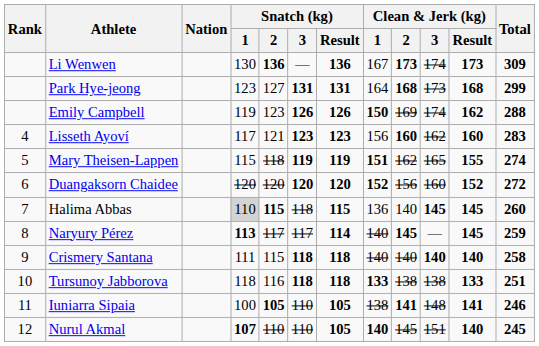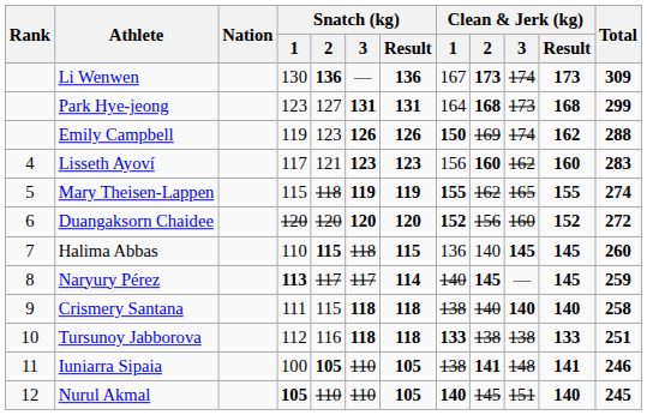 <table class="sortable wikitable" style="text-align:center; font-size:95%">
 <tr>
 <th rowspan="2">Rank</th>
 <th rowspan="2">Athlete</th>
 <th rowspan="2">Nation</th>
 <th colspan="4">Snatch (kg)</th>
 <th colspan="4">Clean & Jerk (kg)</th>
 <th rowspan="2">Total</th>
 </tr>
 <tr>
 <th>1</th>
 <th>2</th>
 <th>3</th>
 <th>Result</th>
 <th>1</th>
 <th>2</th>
 <th>3</th>
 <th>Result</th>
 </tr>
 <tr>
 <td></td>
 <td align="left"><a href='#'>Li Wenwen</a></td>
 <td align="left"></td>
 <td>130</td>
 <td><strong>136</strong></td>
 <td>—</td>
 <td><strong>136</strong></td>
 <td>167</td>
 <td><strong>173</strong></td>
 <td><s>174</s></td>
 <td><strong>173</strong></td>
 <td><strong>309</strong></td>
 </tr>
 <tr>
 <td></td>
 <td align="left"><a href='#'>Park Hye-jeong</a></td>
 <td align="left"></td>
 <td>123</td>
 <td>127</td>
 <td><strong>131</strong></td>
 <td><strong>131</strong></td>
 <td>164</td>
 <td><strong>168</strong></td>
 <td><s>173</s></td>
 <td><strong>168</strong></td>
 <td><strong>299</strong></td>
 </tr>
 <tr>
 <td></td>
 <td align="left"><a href='#'>Emily Campbell</a></td>
 <td align="left"></td>
 <td>119</td>
 <td>123</td>
 <td><strong>126</strong></td>
 <td><strong>126</strong></td>
 <td><strong>150</strong></td>
 <td><s>169</s></td>
 <td><s>174</s></td>
 <td><strong>162</strong></td>
 <td><strong>288</strong></td>
 </tr>
 <tr>
 <td>4</td>
 <td align="left"><a href='#'>Lisseth Ayoví</a></td>
 <td align="left"></td>
 <td>117</td>
 <td>121</td>
 <td><strong>123</strong></td>
 <td><strong>123</strong></td>
 <td>156</td>
 <td><strong>160</strong></td>
 <td><s>162</s></td>
 <td><strong>160</strong></td>
 <td><strong>283</strong></td>
 </tr>
 <tr>
 <td>5</td>
 <td align="left"><a href='#'>Mary Theisen-Lappen</a></td>
 <td align="left"></td>
 <td>115</td>
 <td><s>118</s></td>
 <td><strong>119</strong></td>
 <td><strong>119</strong></td>
-<td><strong>151</strong></td>
+<td><strong>155</strong></td>
 <td><s>162</s></td>
 <td><s>165</s></td>
 <td><strong>155</strong></td>
 <td><strong>274</strong></td>
 </tr>
 <tr>
 <td>6</td>
 <td align="left"><a href='#'>Duangaksorn Chaidee</a></td>
 <td align="left"></td>
 <td><s>120</s></td>
 <td><s>120</s></td>
 <td><strong>120</strong></td>
 <td><strong>120</strong></td>
 <td><strong>152</strong></td>
 <td><s>156</s></td>
 <td><s>160</s></td>
 <td><strong>152</strong></td>
 <td><strong>272</strong></td>
 </tr>
 <tr>
 <td>7</td>
 <td align="left">Halima Abbas</td>
 <td align="left"></td>
-<td style="background: lightgrey;">110</td>
+<td>110</td>
 <td><strong>115</strong></td>
 <td><s>118</s></td>
 <td><strong>115</strong></td>
 <td>136</td>
 <td>140</td>
 <td><strong>145</strong></td>
 <td><strong>145</strong></td>
 <td><strong>260</strong></td>
 </tr>
 <tr>
 <td>8</td>
 <td align="left"><a href='#'>Naryury Pérez</a></td>
 <td align="left"></td>
 <td><strong>113</strong></td>
 <td><s>117</s></td>
 <td><s>117</s></td>
 <td><strong>114</strong></td>
 <td><s>140</s></td>
 <td><strong>145</strong></td>
 <td>—</td>
 <td><strong>145</strong></td>
 <td><strong>259</strong></td>
 </tr>
 <tr>
 <td>9</td>
 <td align="left"><a href='#'>Crismery Santana</a></td>
 <td align="left"></td>
 <td>111</td>
 <td>115</td>
 <td><strong>118</strong></td>
 <td><strong>118</strong></td>
-<td><s>140</s></td>
+<td><s>138</s></td>
 <td><s>140</s></td>
 <td><strong>140</strong></td>
 <td><strong>140</strong></td>
 <td><strong>258</strong></td>
 </tr>
 <tr>
 <td>10</td>
 <td align="left"><a href='#'>Tursunoy Jabborova</a></td>
 <td align="left"></td>
-<td>118</td>
+<td>112</td>
 <td>116</td>
 <td><strong>118</strong></td>
 <td><strong>118</strong></td>
 <td><strong>133</strong></td>
 <td><s>138</s></td>
 <td><s>138</s></td>
 <td><strong>133</strong></td>
 <td><strong>251</strong></td>
 </tr>
 <tr>
 <td>11</td>
 <td align="left"><a href='#'>Iuniarra Sipaia</a></td>
 <td align="left"></td>
 <td>100</td>
 <td><strong>105</strong></td>
 <td><s>110</s></td>
 <td><strong>105</strong></td>
 <td><s>138</s></td>
 <td><strong>141</strong></td>
 <td><s>148</s></td>
 <td><strong>141</strong></td>
 <td><strong>246</strong></td>
 </tr>
 <tr>
 <td>12</td>
 <td align="left"><a href='#'>Nurul Akmal</a></td>
 <td align="left"></td>
-<td><strong>107</strong></td>
+<td><strong>105</strong></td>
 <td><s>110</s></td>
 <td><s>110</s></td>
 <td><strong>105</strong></td>
 <td><strong>140</strong></td>
 <td><s>145</s></td>
 <td><s>151</s></td>
 <td><strong>140</strong></td>
 <td><strong>245</strong></td>
 </tr>
 </table>
